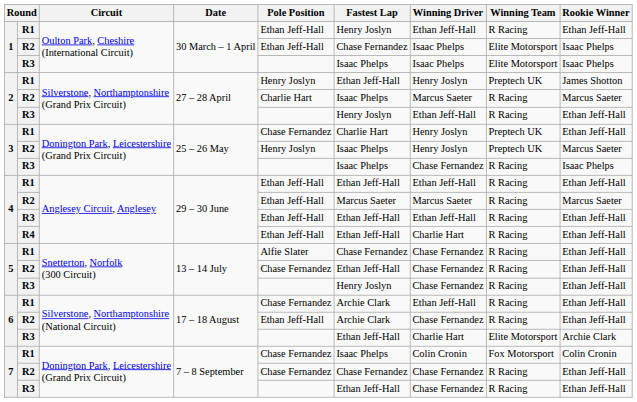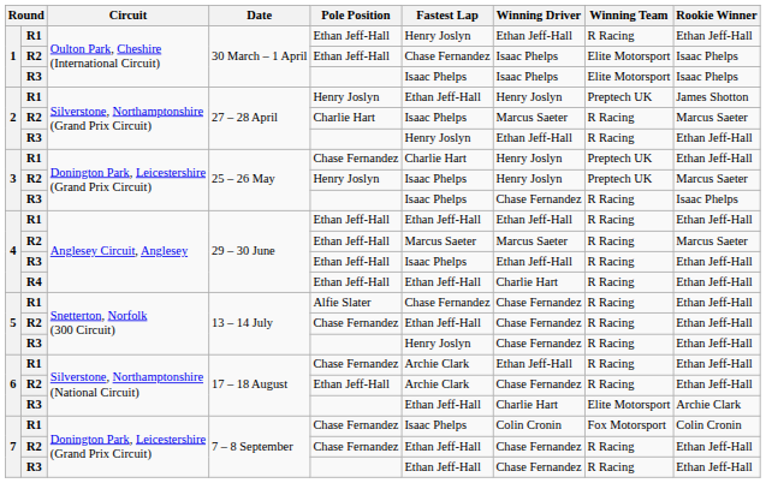 <table class="wikitable" style="font-size: 80%">
 <tr>
 <th colspan="2">Round</th>
 <th>Circuit</th>
 <th>Date</th>
 <th>Pole Position</th>
 <th>Fastest Lap</th>
 <th>Winning Driver</th>
 <th>Winning Team</th>
 <th>Rookie Winner</th>
 </tr>
 <tr>
 <th rowspan="3">1</th>
 <th>R1</th>
 <td rowspan="3"><a href='#'>Oulton Park</a>, <a href='#'>Cheshire</a><br>(International Circuit)</td>
 <td rowspan="3">30 March – 1 April</td>
 <td> Ethan Jeff-Hall</td>
 <td> Henry Joslyn</td>
 <td> Ethan Jeff-Hall</td>
 <td>R Racing</td>
 <td> Ethan Jeff-Hall</td>
 </tr>
 <tr>
 <th>R2</th>
 <td> Ethan Jeff-Hall</td>
 <td> Chase Fernandez</td>
 <td> Isaac Phelps</td>
 <td>Elite Motorsport</td>
 <td> Isaac Phelps</td>
 </tr>
 <tr>
 <th>R3</th>
 <td></td>
 <td> Isaac Phelps</td>
 <td> Isaac Phelps</td>
 <td>Elite Motorsport</td>
 <td> Isaac Phelps</td>
 </tr>
 <tr>
 <th rowspan="3">2</th>
 <th>R1</th>
 <td rowspan="3"><a href='#'>Silverstone</a>, <a href='#'>Northamptonshire</a><br>(Grand Prix Circuit)</td>
 <td rowspan="3">27  – 28 April</td>
 <td> Henry Joslyn</td>
 <td> Ethan Jeff-Hall</td>
 <td> Henry Joslyn</td>
 <td>Preptech UK</td>
 <td> James Shotton</td>
 </tr>
 <tr>
 <th>R2</th>
 <td> Charlie Hart</td>
 <td> Isaac Phelps</td>
 <td> Marcus Saeter</td>
 <td>R Racing</td>
 <td> Marcus Saeter</td>
 </tr>
 <tr>
 <th>R3</th>
 <td></td>
 <td> Henry Joslyn</td>
 <td> Ethan Jeff-Hall</td>
 <td>R Racing</td>
 <td> Ethan Jeff-Hall</td>
 </tr>
 <tr>
 <th rowspan="3">3</th>
 <th>R1</th>
 <td rowspan="3"><a href='#'>Donington Park</a>, <a href='#'>Leicestershire</a><br>(Grand Prix Circuit)</td>
 <td rowspan="3">25 – 26 May</td>
 <td> Chase Fernandez</td>
 <td> Charlie Hart</td>
 <td> Henry Joslyn</td>
 <td>Preptech UK</td>
 <td> Ethan Jeff-Hall</td>
 </tr>
 <tr>
 <th>R2</th>
 <td> Henry Joslyn</td>
 <td> Isaac Phelps</td>
 <td> Henry Joslyn</td>
 <td>Preptech UK</td>
 <td> Marcus Saeter</td>
 </tr>
 <tr>
 <th>R3</th>
 <td></td>
 <td> Isaac Phelps</td>
 <td> Chase Fernandez</td>
 <td>R Racing</td>
 <td> Isaac Phelps</td>
 </tr>
 <tr>
 <th rowspan="4">4</th>
 <th>R1</th>
 <td rowspan="4"><a href='#'>Anglesey Circuit</a>, <a href='#'>Anglesey</a></td>
 <td rowspan="4">29 – 30 June</td>
 <td> Ethan Jeff-Hall</td>
 <td> Ethan Jeff-Hall</td>
 <td> Ethan Jeff-Hall</td>
 <td>R Racing</td>
 <td> Ethan Jeff-Hall</td>
 </tr>
 <tr>
 <th>R2</th>
 <td> Ethan Jeff-Hall</td>
 <td> Marcus Saeter</td>
 <td> Marcus Saeter</td>
 <td>R Racing</td>
 <td> Marcus Saeter</td>
 </tr>
 <tr>
 <th>R3</th>
 <td> Ethan Jeff-Hall</td>
-<td> Ethan Jeff-Hall</td>
+<td> Isaac Phelps</td>
 <td> Ethan Jeff-Hall</td>
 <td>R Racing</td>
 <td> Ethan Jeff-Hall</td>
 </tr>
 <tr>
 <th>R4</th>
 <td> Ethan Jeff-Hall</td>
 <td> Ethan Jeff-Hall</td>
 <td> Charlie Hart</td>
 <td>R Racing</td>
 <td> Ethan Jeff-Hall</td>
 </tr>
 <tr>
 <th rowspan="3">5</th>
 <th>R1</th>
 <td rowspan="3"><a href='#'>Snetterton</a>, <a href='#'>Norfolk</a><br>(300 Circuit)</td>
 <td rowspan="3">13 – 14 July</td>
 <td> Alfie Slater</td>
 <td> Chase Fernandez</td>
 <td> Chase Fernandez</td>
 <td>R Racing</td>
 <td> Ethan Jeff-Hall</td>
 </tr>
 <tr>
 <th>R2</th>
 <td> Chase Fernandez</td>
 <td> Ethan Jeff-Hall</td>
 <td> Chase Fernandez</td>
 <td>R Racing</td>
 <td> Ethan Jeff-Hall</td>
 </tr>
 <tr>
 <th>R3</th>
 <td></td>
 <td> Henry Joslyn</td>
 <td> Chase Fernandez</td>
 <td>R Racing</td>
 <td> Ethan Jeff-Hall</td>
 </tr>
 <tr>
 <th rowspan="3">6</th>
 <th>R1</th>
 <td rowspan="3"><a href='#'>Silverstone</a>, <a href='#'>Northamptonshire</a><br>(National Circuit)</td>
 <td rowspan="3">17 – 18 August</td>
 <td> Chase Fernandez</td>
 <td> Archie Clark</td>
 <td> Ethan Jeff-Hall</td>
 <td>R Racing</td>
 <td> Ethan Jeff-Hall</td>
 </tr>
 <tr>
 <th>R2</th>
 <td> Ethan Jeff-Hall</td>
 <td> Archie Clark</td>
 <td> Chase Fernandez</td>
 <td>R Racing</td>
 <td> Ethan Jeff-Hall</td>
 </tr>
 <tr>
 <th>R3</th>
 <td></td>
 <td> Ethan Jeff-Hall</td>
 <td> Charlie Hart</td>
 <td>Elite Motorsport</td>
 <td> Archie Clark</td>
 </tr>
 <tr>
 <th rowspan="3">7</th>
 <th>R1</th>
 <td rowspan="3"><a href='#'>Donington Park</a>, <a href='#'>Leicestershire</a><br>(Grand Prix Circuit)</td>
 <td rowspan="3">7 – 8 September</td>
 <td> Chase Fernandez</td>
 <td> Isaac Phelps</td>
 <td> Colin Cronin</td>
 <td>Fox Motorsport</td>
 <td> Colin Cronin</td>
 </tr>
 <tr>
 <th>R2</th>
 <td> Chase Fernandez</td>
-<td> Chase Fernandez</td>
+<td> Ethan Jeff-Hall</td>
 <td> Chase Fernandez</td>
 <td>R Racing</td>
 <td> Ethan Jeff-Hall</td>
 </tr>
 <tr>
 <th>R3</th>
 <td></td>
 <td> Ethan Jeff-Hall</td>
 <td> Chase Fernandez</td>
 <td>R Racing</td>
 <td> Ethan Jeff-Hall</td>
 </tr>
 </table>
